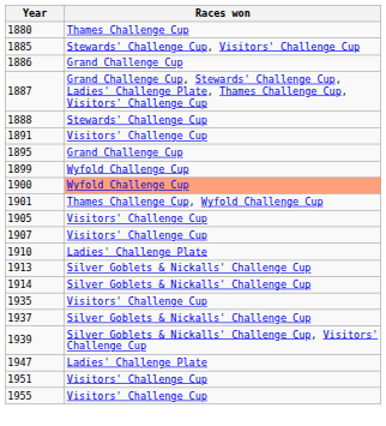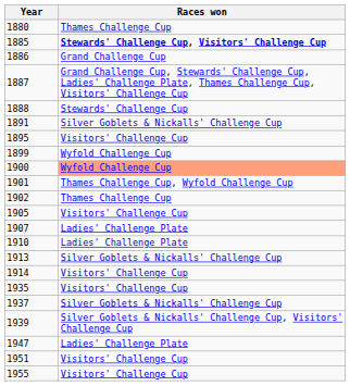 <table class="wikitable">
 <tr>
 <th width=70>Year</th>
 <th width=400>Races won</th>
 </tr>
 <tr>
 <td>1880</td>
 <td><a href='#'>Thames Challenge Cup</a></td>
 </tr>
 <tr>
 <td>1885</td>
-<td><a href='#'>Stewards' Challenge Cup</a>, <a href='#'>Visitors' Challenge Cup</a></td>
+<td><strong><a href='#'>Stewards' Challenge Cup</a>, <a href='#'>Visitors' Challenge Cup</a></strong></td>
 </tr>
 <tr>
 <td>1886</td>
 <td><a href='#'>Grand Challenge Cup</a></td>
 </tr>
 <tr>
 <td>1887</td>
 <td><a href='#'>Grand Challenge Cup</a>, <a href='#'>Stewards' Challenge Cup</a>, <a href='#'>Ladies' Challenge Plate</a>, <a href='#'>Thames Challenge Cup</a>, <a href='#'>Visitors' Challenge Cup</a></td>
 </tr>
 <tr>
 <td>1888</td>
 <td><a href='#'>Stewards' Challenge Cup</a></td>
 </tr>
 <tr>
 <td>1891</td>
-<td><a href='#'>Visitors' Challenge Cup</a></td>
+<td><a href='#'>Silver Goblets & Nickalls' Challenge Cup</a></td>
 </tr>
 <tr>
 <td>1895</td>
-<td><a href='#'>Grand Challenge Cup</a></td>
+<td><a href='#'>Visitors' Challenge Cup</a></td>
 </tr>
 <tr>
 <td>1899</td>
 <td><a href='#'>Wyfold Challenge Cup</a></td>
 </tr>
 <tr>
 <td>1900</td>
 <td style="background: lightsalmon;"><a href='#'>Wyfold Challenge Cup</a></td>
 </tr>
 <tr>
 <td>1901</td>
 <td><a href='#'>Thames Challenge Cup</a>, <a href='#'>Wyfold Challenge Cup</a></td>
 </tr>
 <tr>
+<td>1902</td>
+<td><a href='#'>Thames Challenge Cup</a></td>
+</tr>
+<tr>
 <td>1905</td>
 <td><a href='#'>Visitors' Challenge Cup</a></td>
 </tr>
 <tr>
 <td>1907</td>
-<td><a href='#'>Visitors' Challenge Cup</a></td>
+<td><a href='#'>Ladies' Challenge Plate</a></td>
 </tr>
 <tr>
 <td>1910</td>
 <td><a href='#'>Ladies' Challenge Plate</a></td>
 </tr>
 <tr>
 <td>1913</td>
 <td><a href='#'>Silver Goblets & Nickalls' Challenge Cup</a></td>
 </tr>
 <tr>
 <td>1914</td>
-<td><a href='#'>Silver Goblets & Nickalls' Challenge Cup</a></td>
+<td><a href='#'>Visitors' Challenge Cup</a></td>
 </tr>
 <tr>
 <td>1935</td>
 <td><a href='#'>Visitors' Challenge Cup</a></td>
 </tr>
 <tr>
 <td>1937</td>
 <td><a href='#'>Silver Goblets & Nickalls' Challenge Cup</a></td>
 </tr>
 <tr>
 <td>1939</td>
 <td><a href='#'>Silver Goblets & Nickalls' Challenge Cup</a>, <a href='#'>Visitors' Challenge Cup</a></td>
 </tr>
 <tr>
 <td>1947</td>
 <td><a href='#'>Ladies' Challenge Plate</a></td>
 </tr>
 <tr>
 <td>1951</td>
 <td><a href='#'>Visitors' Challenge Cup</a></td>
 </tr>
 <tr>
 <td>1955</td>
 <td><a href='#'>Visitors' Challenge Cup</a></td>
 </tr>
 </table>
